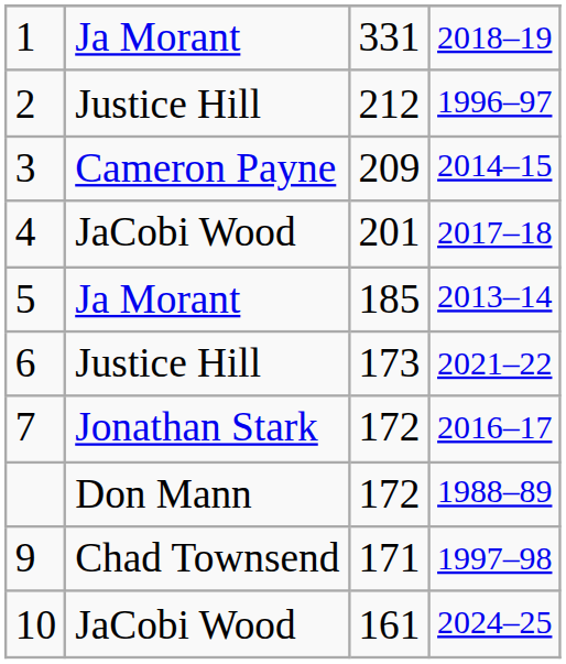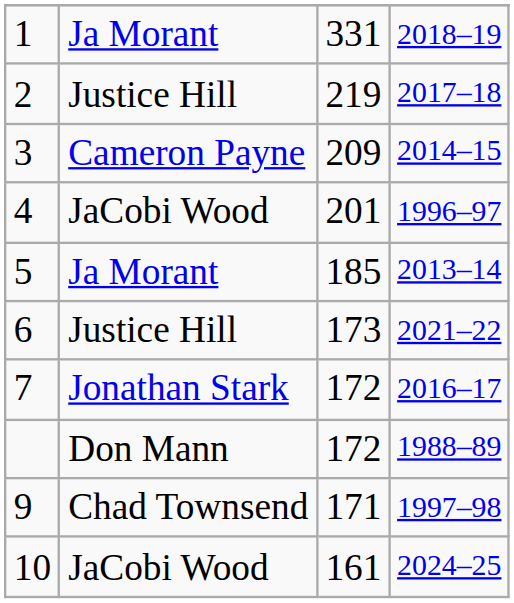 <table class="wikitable">
 <tr>
 </tr>
 <tr>
 <td>1</td>
 <td><a href='#'>Ja Morant</a></td>
 <td>331</td>
 <td style="font-size:80%;"><a href='#'>2018–19</a></td>
 </tr>
 <tr>
 <td>2</td>
 <td>Justice Hill</td>
-<td>212</td>
-<td style="font-size:80%;"><a href='#'>1996–97</a></td>
+<td>219</td>
+<td style="font-size:80%;"><a href='#'>2017–18</a></td>
 </tr>
 <tr>
 <td>3</td>
 <td><a href='#'>Cameron Payne</a></td>
 <td>209</td>
 <td style="font-size:80%;"><a href='#'>2014–15</a></td>
 </tr>
 <tr>
 <td>4</td>
 <td>JaCobi Wood</td>
 <td>201</td>
-<td style="font-size:80%;"><a href='#'>2017–18</a></td>
+<td style="font-size:80%;"><a href='#'>1996–97</a></td>
 </tr>
 <tr>
 <td>5</td>
 <td><a href='#'>Ja Morant</a></td>
 <td>185</td>
 <td style="font-size:80%;"><a href='#'>2013–14</a></td>
 </tr>
 <tr>
 <td>6</td>
 <td>Justice Hill</td>
 <td>173</td>
 <td style="font-size:80%;"><a href='#'>2021–22</a></td>
 </tr>
 <tr>
 <td>7</td>
 <td><a href='#'>Jonathan Stark</a></td>
 <td>172</td>
 <td style="font-size:80%;"><a href='#'>2016–17</a></td>
 </tr>
 <tr>
 <td></td>
 <td>Don Mann</td>
 <td>172</td>
 <td style="font-size:80%;"><a href='#'>1988–89</a></td>
 </tr>
 <tr>
 <td>9</td>
 <td>Chad Townsend</td>
 <td>171</td>
 <td style="font-size:80%;"><a href='#'>1997–98</a></td>
 </tr>
 <tr>
 <td>10</td>
 <td>JaCobi Wood</td>
 <td>161</td>
 <td style="font-size:80%;"><a href='#'>2024–25</a></td>
 </tr>
 </table>
